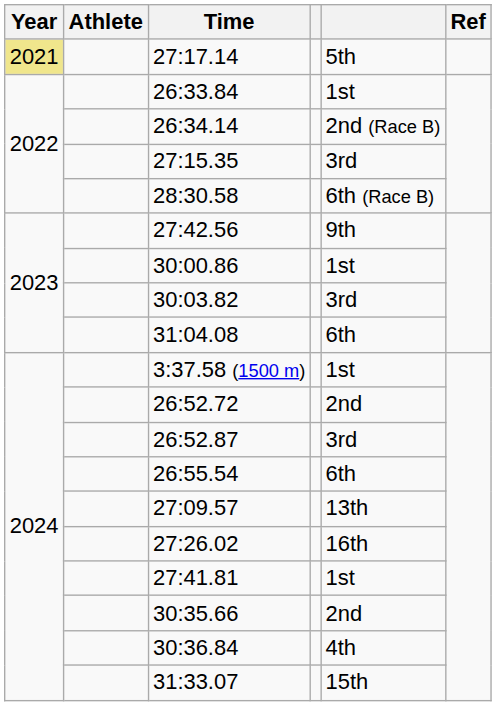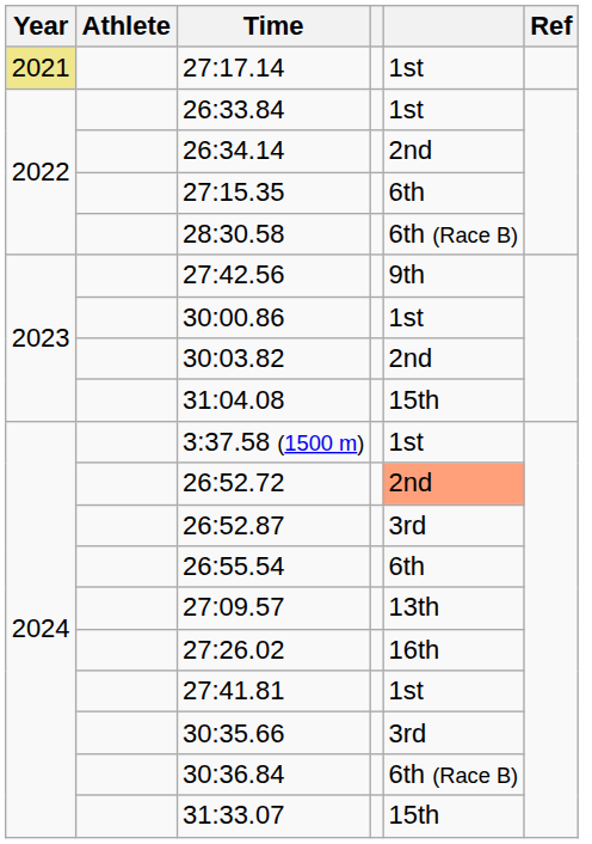 <table class="wikitable sortable">
 <tr>
 <th>Year</th>
 <th>Athlete</th>
 <th>Time</th>
 <th></th>
 <th></th>
 <th>Ref</th>
 </tr>
 <tr>
 <td rowspan=1 style="background: khaki;">2021</td>
 <td></td>
 <td>27:17.14</td>
 <td><strong></strong></td>
-<td>5th</td>
+<td>1st</td>
 <td></td>
 </tr>
 <tr>
 <td rowspan=4>2022</td>
 <td></td>
 <td>26:33.84</td>
 <td><strong></strong></td>
 <td>1st</td>
 <td rowspan=4></td>
 </tr>
 <tr>
 <td></td>
 <td>26:34.14</td>
 <td><strong></strong></td>
-<td>2nd <small>(Race B)</small></td>
+<td>2nd</td>
 </tr>
 <tr>
 <td></td>
 <td>27:15.35</td>
 <td><strong></strong></td>
-<td>3rd</td>
+<td>6th</td>
 </tr>
 <tr>
 <td></td>
 <td>28:30.58</td>
 <td><strong></strong></td>
 <td>6th <small>(Race B)</small></td>
 </tr>
 <tr>
 <td rowspan=4>2023</td>
 <td></td>
 <td>27:42.56</td>
 <td><strong></strong></td>
 <td>9th</td>
 <td rowspan=4></td>
 </tr>
 <tr>
 <td></td>
 <td>30:00.86</td>
 <td><strong></strong></td>
 <td>1st</td>
 </tr>
 <tr>
 <td></td>
 <td>30:03.82</td>
 <td><strong></strong></td>
-<td>3rd</td>
+<td>2nd</td>
 </tr>
 <tr>
 <td></td>
 <td>31:04.08</td>
 <td><strong></strong></td>
-<td>6th</td>
+<td>15th</td>
 </tr>
 <tr>
 <td rowspan="10">2024</td>
 <td></td>
 <td>3:37.58 <small>(<a href='#'>1500 m</a>)</small></td>
 <td><strong></strong></td>
 <td>1st</td>
 <td rowspan="10"></td>
 </tr>
 <tr>
 <td></td>
 <td>26:52.72</td>
 <td><strong></strong></td>
-<td>2nd</td>
+<td style="background: lightsalmon;">2nd</td>
 </tr>
 <tr>
 <td></td>
 <td>26:52.87</td>
 <td><strong></strong></td>
 <td>3rd</td>
 </tr>
 <tr>
 <td></td>
 <td>26:55.54</td>
 <td><strong></strong></td>
 <td>6th</td>
 </tr>
 <tr>
 <td></td>
 <td>27:09.57</td>
 <td><strong></strong></td>
 <td>13th</td>
 </tr>
 <tr>
 <td></td>
 <td>27:26.02</td>
 <td><strong></strong></td>
 <td>16th</td>
 </tr>
 <tr>
 <td></td>
 <td>27:41.81</td>
 <td><strong></strong></td>
 <td>1st</td>
 </tr>
 <tr>
 <td></td>
 <td>30:35.66</td>
 <td><strong></strong></td>
-<td>2nd</td>
+<td>3rd</td>
 </tr>
 <tr>
 <td></td>
 <td>30:36.84</td>
 <td><strong></strong></td>
-<td>4th</td>
+<td>6th <small>(Race B)</small></td>
 </tr>
 <tr>
 <td></td>
 <td>31:33.07</td>
 <td><strong></strong></td>
 <td>15th</td>
 </tr>
 </table>
